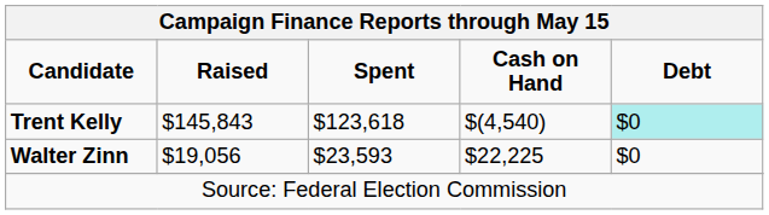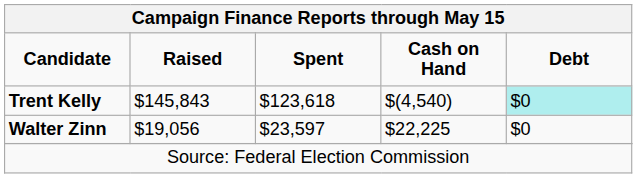 <table class="wikitable sortable">
 <tr>
 <th colspan="5"><strong>Campaign Finance Reports through May 15</strong></th>
 </tr>
 <tr style="text-align:center;">
 <td style="padding:5px; width:100px;"><strong>Candidate</strong></td>
 <td style="padding:5px; width:100px;"><strong>Raised</strong></td>
 <td style="padding:5px; width:100px;"><strong>Spent</strong></td>
 <td style="padding:5px; width:100px;"><strong>Cash on Hand</strong></td>
 <td style="padding:5px; width:100px;"><strong>Debt</strong></td>
 </tr>
 <tr>
 <td><strong>Trent Kelly</strong></td>
 <td>$145,843</td>
 <td>$123,618</td>
 <td>$(4,540)</td>
 <td style="background: paleturquoise;">$0</td>
 </tr>
 <tr>
 <td><strong>Walter Zinn</strong></td>
 <td>$19,056</td>
-<td>$23,593</td>
+<td>$23,597</td>
 <td>$22,225</td>
 <td>$0</td>
 </tr>
 <tr>
 </tr>
 <tr style="text-align:center;" class="sortbottom">
 <td colspan="14">Source: Federal Election Commission</td>
 </tr>
 </table>
